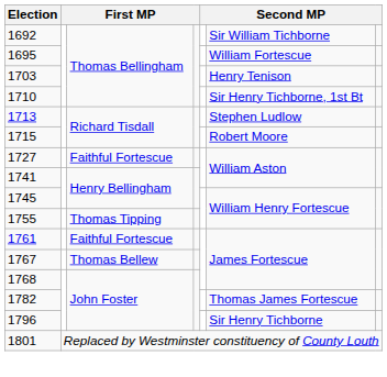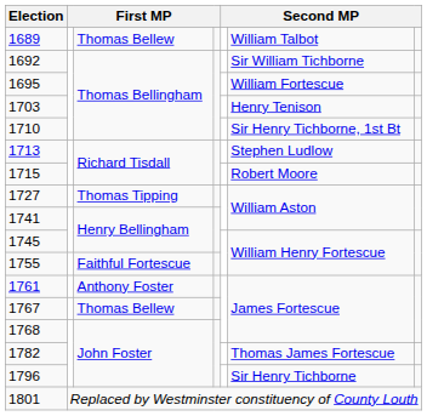 <table class="wikitable">
 <tr>
 <th>Election</th>
 <th colspan=3>First MP</th>
 <th colspan=3>Second MP</th>
+</tr>
+<tr>
+<td><a href='#'>1689</a></td>
+<td style="background-color: white"></td>
+<td><a href='#'>Thomas Bellew</a></td>
+<td></td>
+<td style="background-color: white"></td>
+<td><a href='#'>William Talbot</a> </td>
+<td></td>
 </tr>
 <tr>
 <td>1692</td>
 <td rowspan="4" style="background-color: white"></td>
 <td rowspan="4"><a href='#'>Thomas Bellingham</a></td>
 <td rowspan="4"></td>
 <td style="background-color: white"></td>
 <td><a href='#'>Sir William Tichborne</a> </td>
 <td></td>
 </tr>
 <tr>
 <td>1695</td>
 <td style="background-color: white"></td>
 <td><a href='#'>William Fortescue</a></td>
 <td></td>
 </tr>
 <tr>
 <td>1703</td>
 <td style="background-color: white"></td>
 <td><a href='#'>Henry Tenison</a></td>
 <td></td>
 </tr>
 <tr>
 <td>1710</td>
 <td style="background-color: white"></td>
 <td><a href='#'>Sir Henry Tichborne, 1st Bt</a></td>
 <td></td>
 </tr>
 <tr>
 <td><a href='#'>1713</a></td>
 <td rowspan="2" style="background-color: white"></td>
 <td rowspan="2"><a href='#'>Richard Tisdall</a></td>
 <td rowspan="2"></td>
 <td style="background-color: white"></td>
 <td><a href='#'>Stephen Ludlow</a></td>
 <td></td>
 </tr>
 <tr>
 <td>1715</td>
 <td style="background-color: white"></td>
 <td><a href='#'>Robert Moore</a></td>
 <td></td>
 </tr>
 <tr>
 <td>1727</td>
 <td style="background-color: white"></td>
-<td><a href='#'>Faithful Fortescue</a></td>
+<td><a href='#'>Thomas Tipping</a></td>
 <td></td>
 <td rowspan="2" style="background-color: white"></td>
 <td rowspan="2"><a href='#'>William Aston</a></td>
 <td rowspan="2"></td>
 </tr>
 <tr>
 <td>1741</td>
 <td rowspan="2" style="background-color: white"></td>
 <td rowspan="2"><a href='#'>Henry Bellingham</a></td>
 <td rowspan="2"></td>
 </tr>
 <tr>
 <td>1745</td>
 <td rowspan="2" style="background-color: white"></td>
 <td rowspan="2"><a href='#'>William Henry Fortescue</a></td>
 <td rowspan="2"></td>
 </tr>
 <tr>
 <td>1755</td>
 <td style="background-color: white"></td>
-<td><a href='#'>Thomas Tipping</a></td>
+<td><a href='#'>Faithful Fortescue</a></td>
 <td></td>
 </tr>
 <tr>
 <td><a href='#'>1761</a></td>
 <td style="background-color: white"></td>
-<td><a href='#'>Faithful Fortescue</a></td>
+<td><a href='#'>Anthony Foster</a></td>
 <td></td>
 <td rowspan="3" style="background-color: white"></td>
 <td rowspan="3"><a href='#'>James Fortescue</a></td>
 <td rowspan="3"></td>
 </tr>
 <tr>
 <td>1767</td>
 <td style="background-color: white"></td>
 <td><a href='#'>Thomas Bellew</a></td>
 <td></td>
 </tr>
 <tr>
 <td>1768</td>
 <td rowspan="3" style="background-color: white"></td>
 <td rowspan="3"><a href='#'>John Foster</a></td>
 <td rowspan="3"></td>
 </tr>
 <tr>
 <td>1782</td>
 <td style="background-color: white"></td>
 <td><a href='#'>Thomas James Fortescue</a></td>
 <td></td>
 </tr>
 <tr>
 <td>1796</td>
 <td style="background-color: white"></td>
 <td><a href='#'>Sir Henry Tichborne</a> </td>
 <td></td>
 </tr>
 <tr>
 <td>1801</td>
 <td colspan = "6"><em>Replaced by Westminster constituency of <a href='#'>County Louth</a></em></td>
 </tr>
 </table>
